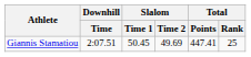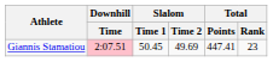 <table class="wikitable" style="font-size:90%">
 <tr>
 <th rowspan="2">Athlete</th>
 <th>Downhill</th>
 <th colspan="2">Slalom</th>
 <th colspan="2">Total</th>
 </tr>
 <tr>
 <th>Time</th>
 <th>Time 1</th>
 <th>Time 2</th>
 <th>Points</th>
 <th>Rank</th>
 </tr>
 <tr>
 <td><a href='#'>Giannis Stamatiou</a></td>
-<td align="center">2:07.51</td>
+<td align="center" style="background: pink;">2:07.51</td>
 <td align="center">50.45</td>
 <td align="center">49.69</td>
 <td align="center">447.41</td>
-<td align="center">25</td>
+<td align="center">23</td>
 </tr>
 </table>
